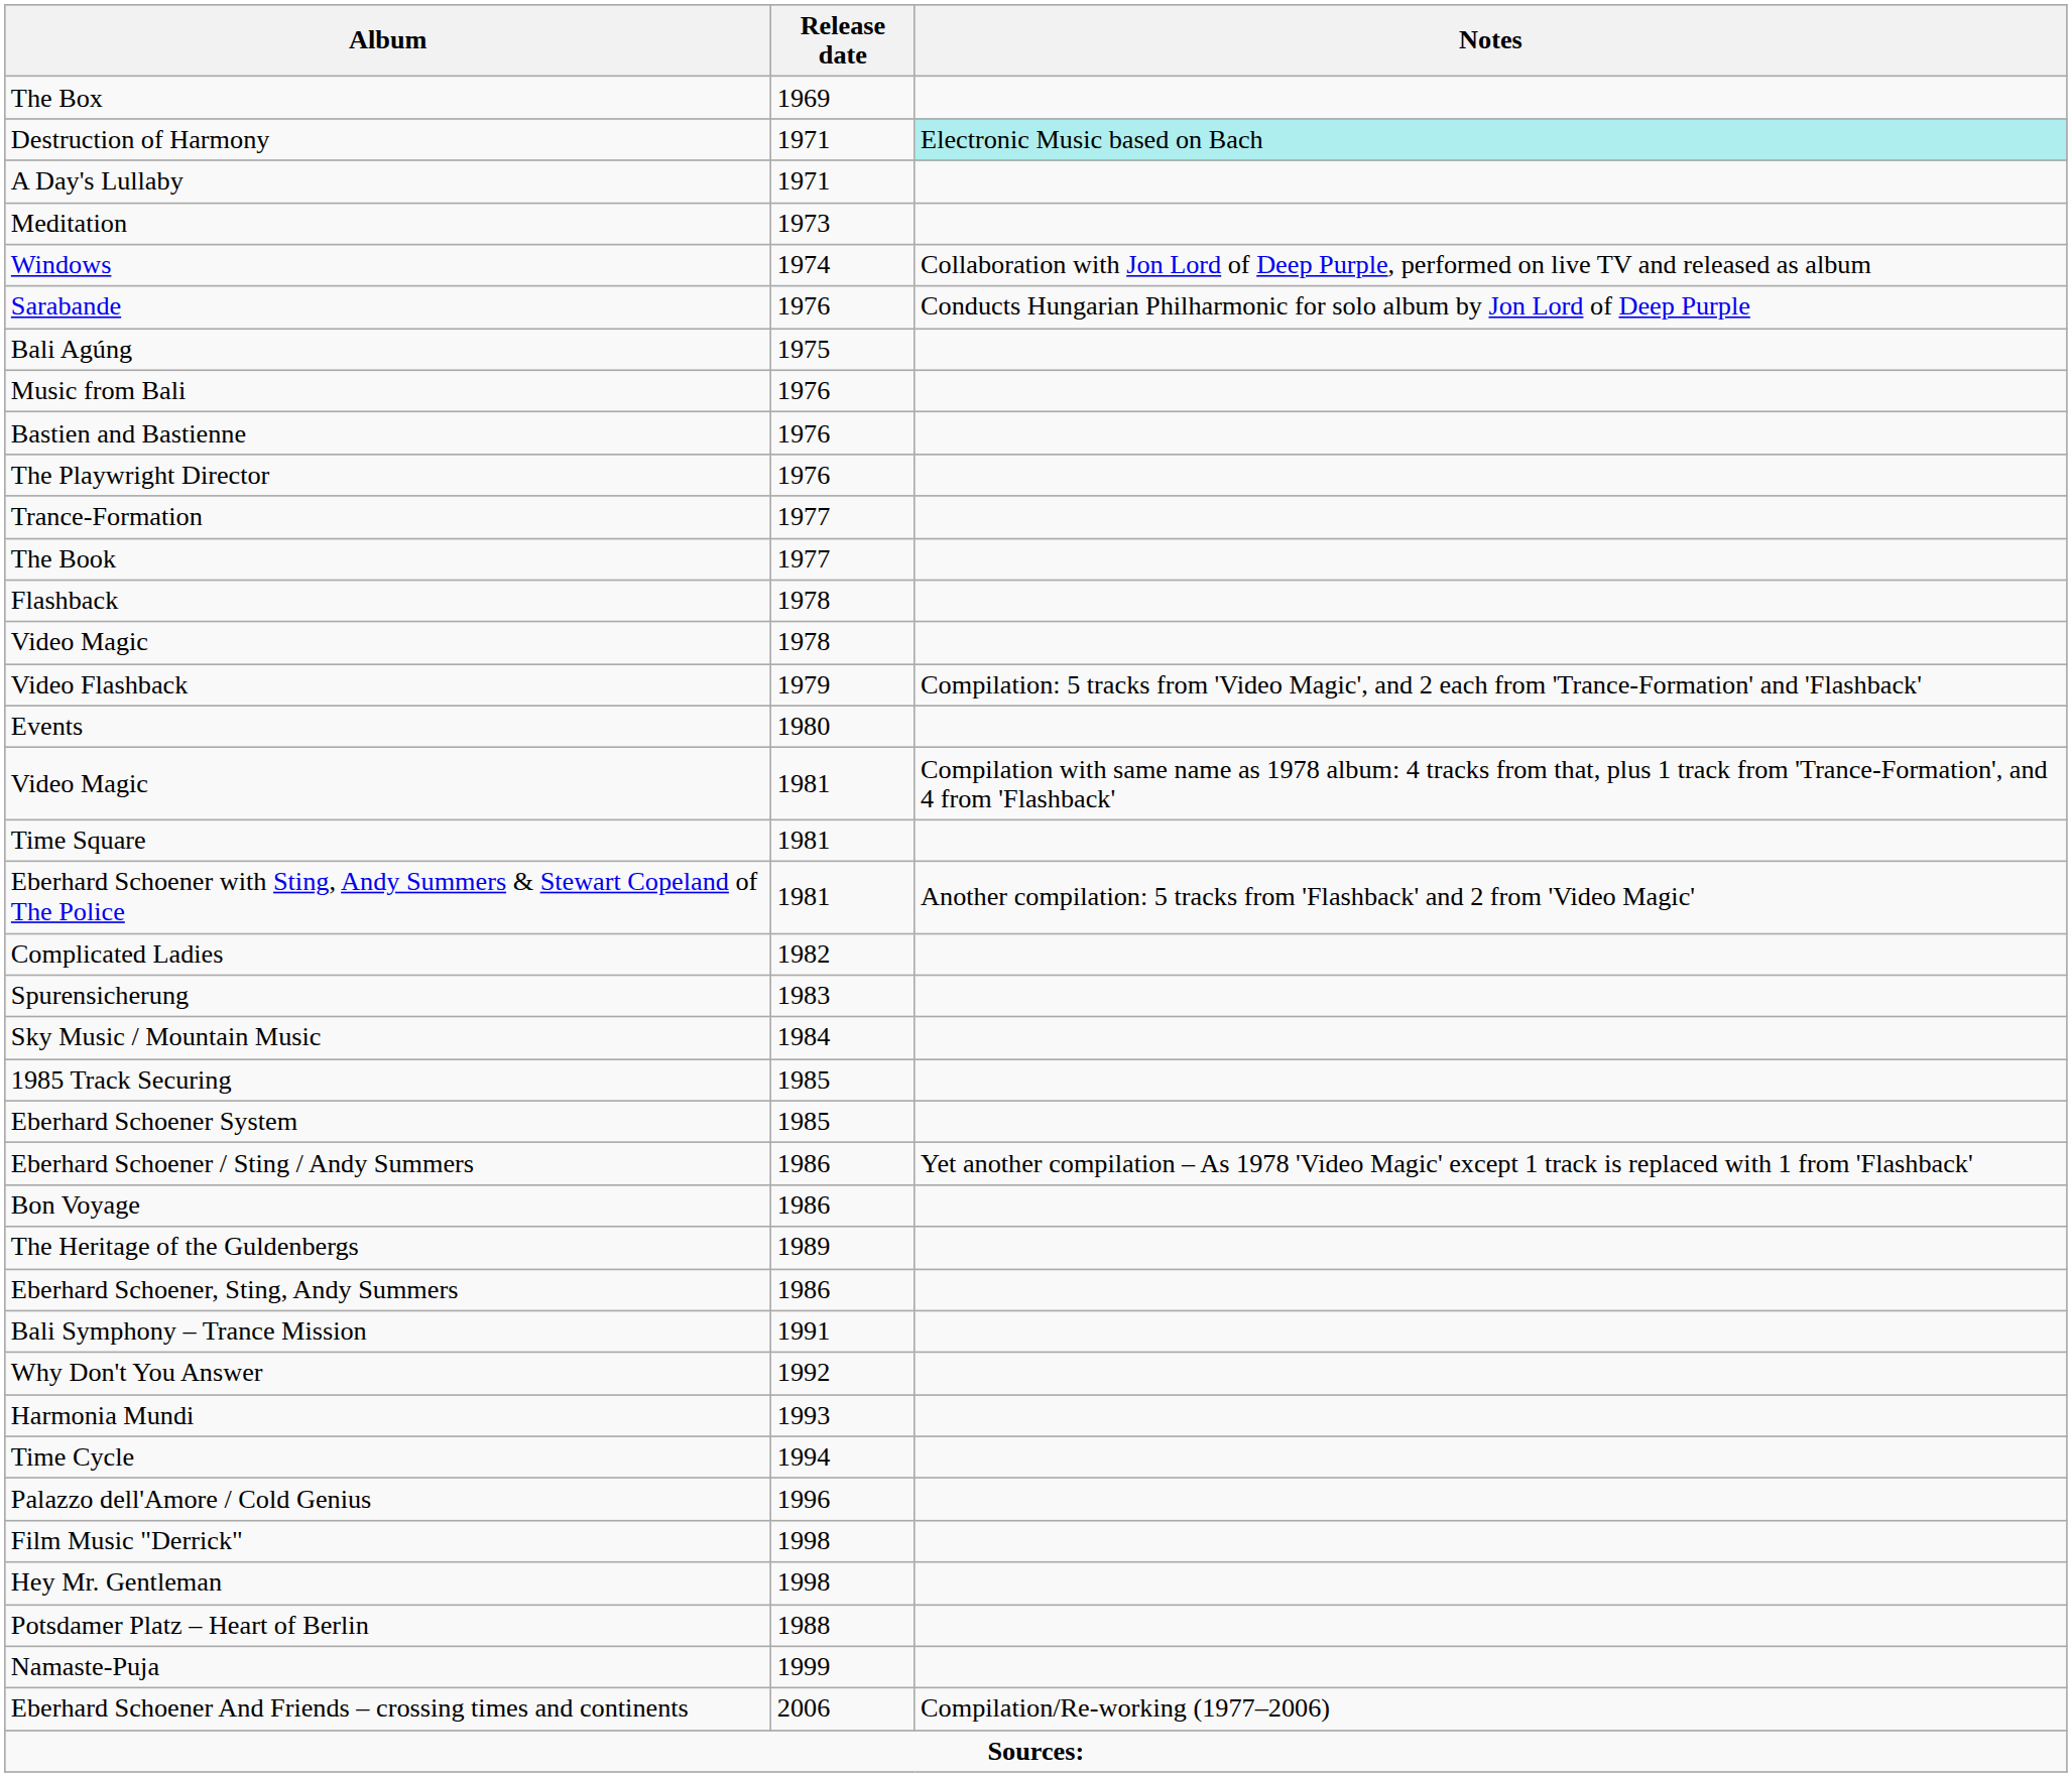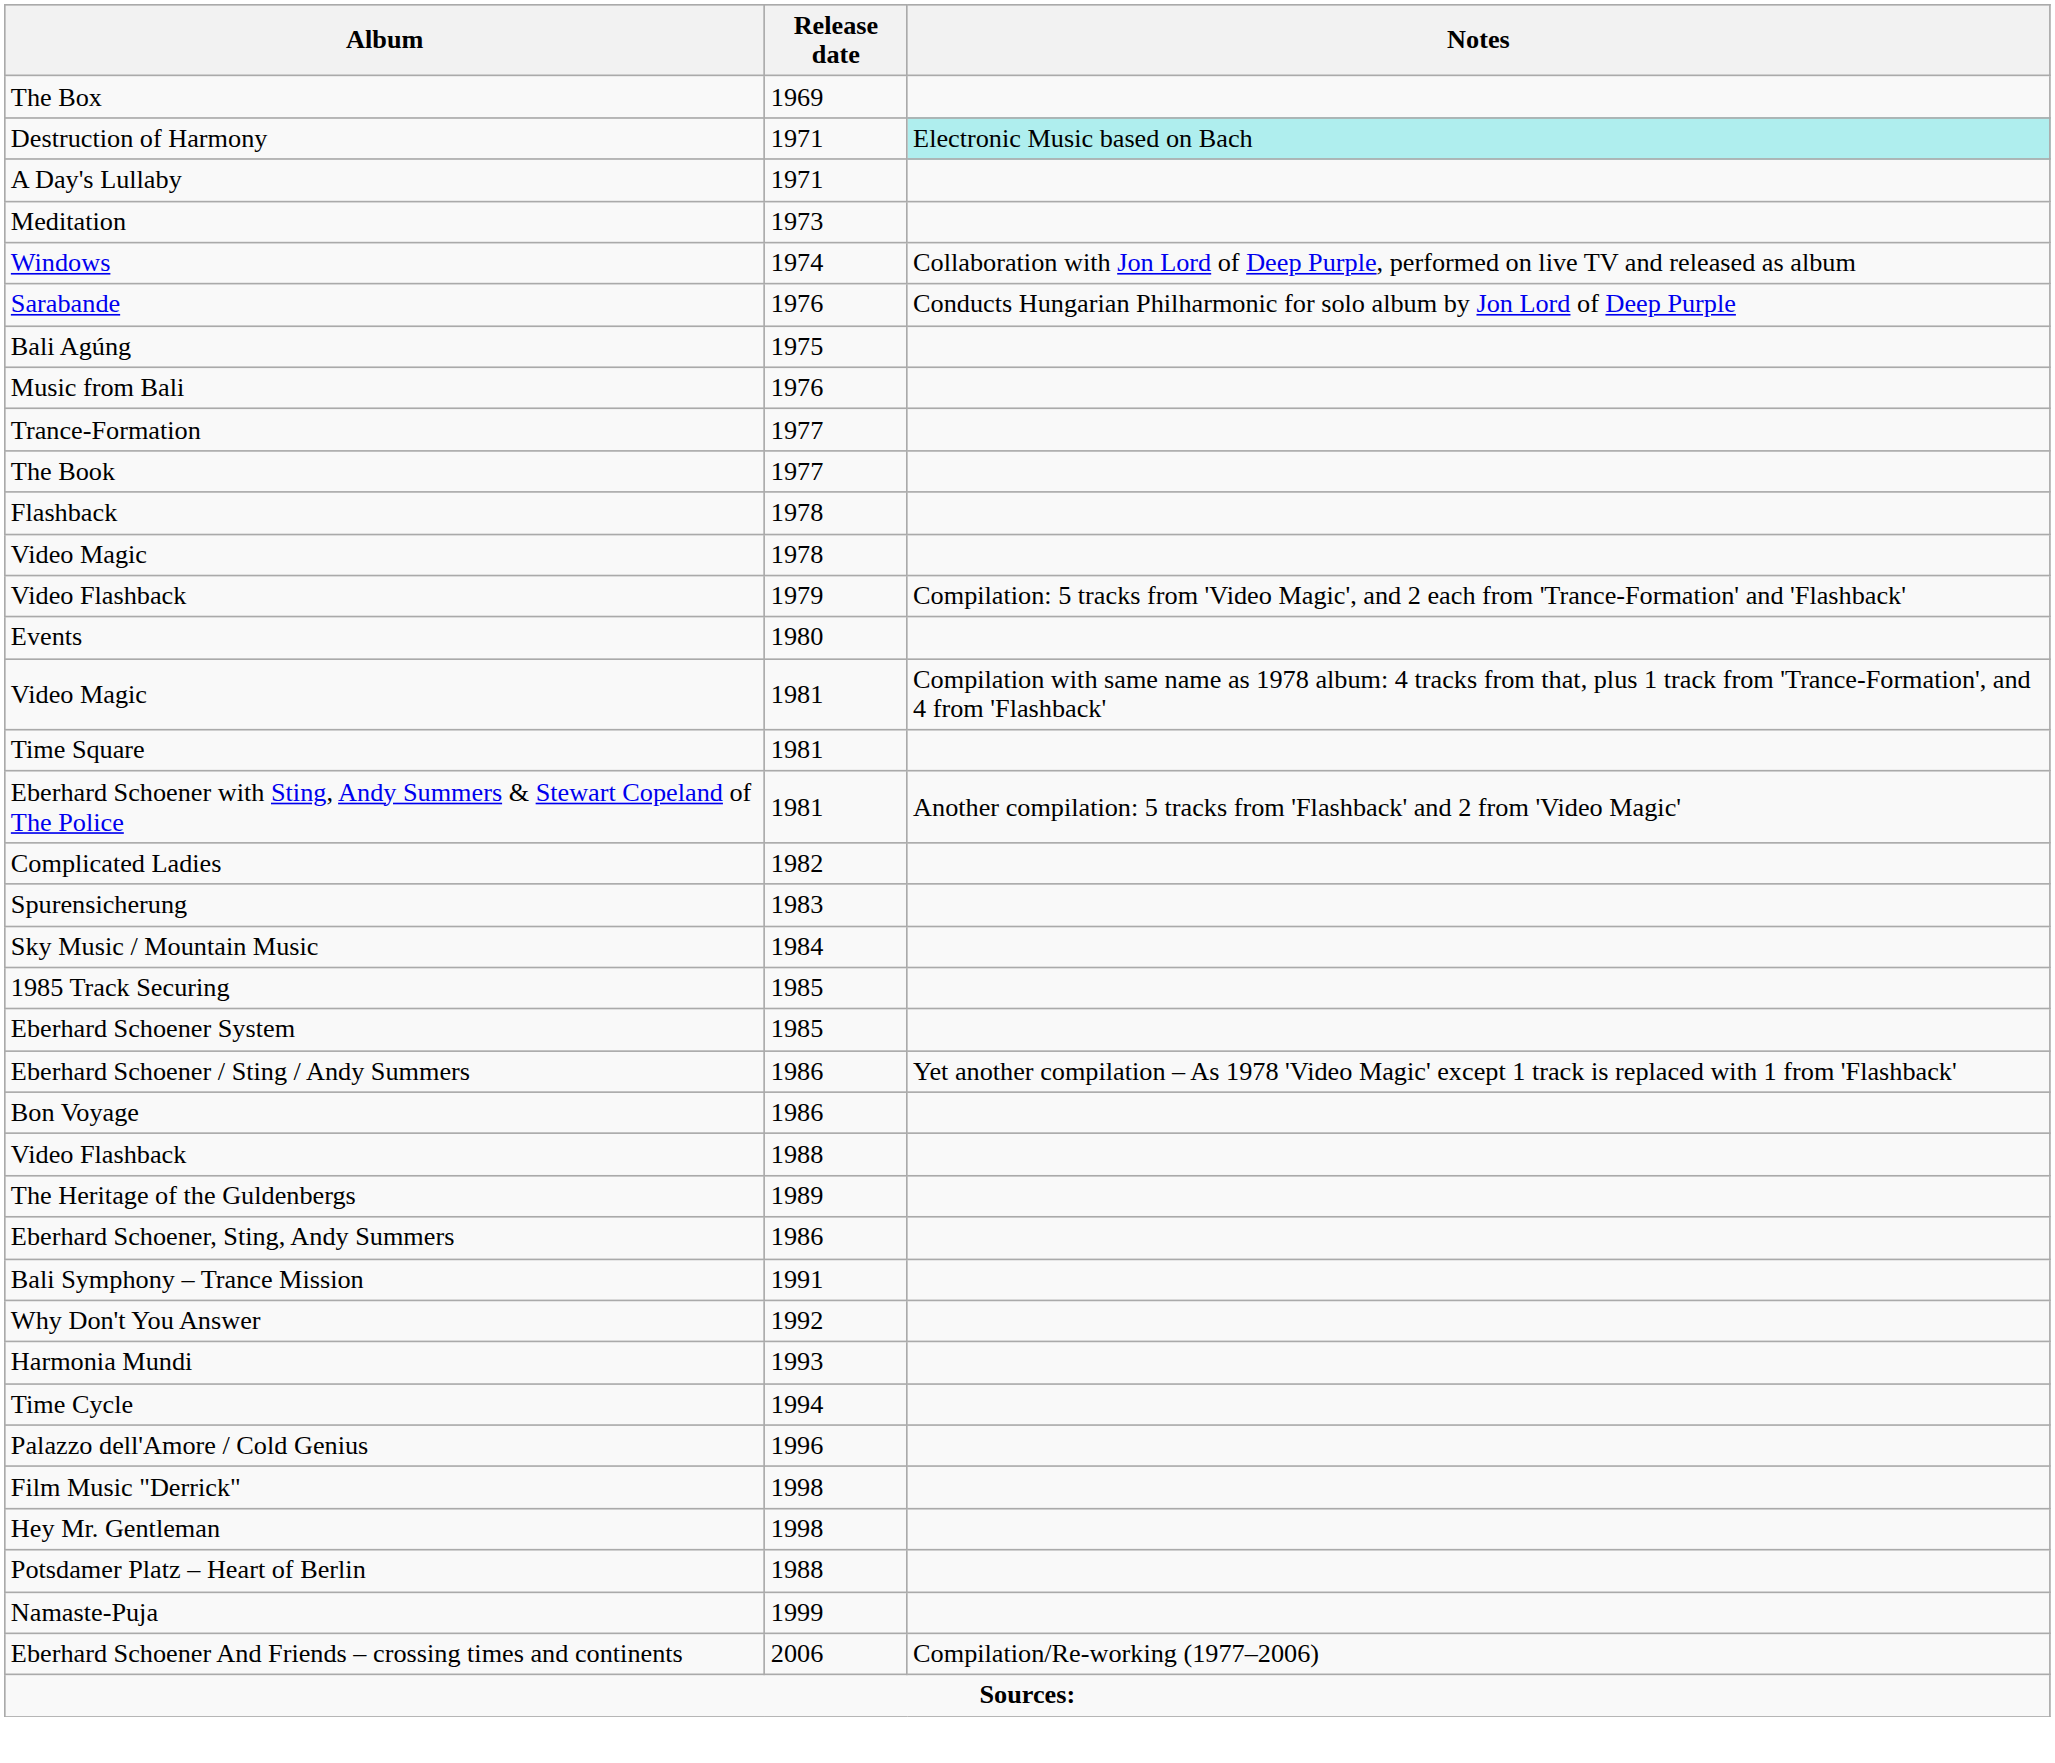 <table class="wikitable">
 <tr>
 <th>Album</th>
 <th>Release date</th>
 <th>Notes</th>
 </tr>
 <tr>
 <td>The Box</td>
 <td>1969</td>
 <td></td>
 </tr>
 <tr>
 <td>Destruction of Harmony</td>
 <td>1971</td>
 <td style="background: paleturquoise;">Electronic Music based on Bach</td>
 </tr>
 <tr>
 <td>A Day's Lullaby</td>
 <td>1971</td>
 <td></td>
 </tr>
 <tr>
 <td>Meditation</td>
 <td>1973</td>
 <td></td>
 </tr>
 <tr>
 <td><a href='#'>Windows</a></td>
 <td>1974</td>
 <td>Collaboration with <a href='#'>Jon Lord</a> of <a href='#'>Deep Purple</a>, performed on live TV and released as album</td>
 </tr>
 <tr>
 <td><a href='#'>Sarabande</a></td>
 <td>1976</td>
 <td>Conducts Hungarian Philharmonic for solo album by <a href='#'>Jon Lord</a> of <a href='#'>Deep Purple</a></td>
 </tr>
 <tr>
 <td>Bali Agúng</td>
 <td>1975</td>
 <td></td>
 </tr>
 <tr>
 <td>Music from Bali</td>
-<td>1976</td>
-<td></td>
-</tr>
-<tr>
-<td>Bastien and Bastienne</td>
-<td>1976</td>
-<td></td>
-</tr>
-<tr>
-<td>The Playwright Director</td>
 <td>1976</td>
 <td></td>
 </tr>
 <tr>
 <td>Trance-Formation</td>
 <td>1977</td>
 <td></td>
 </tr>
 <tr>
 <td>The Book</td>
 <td>1977</td>
 <td></td>
 </tr>
 <tr>
 <td>Flashback</td>
 <td>1978</td>
 <td></td>
 </tr>
 <tr>
 <td>Video Magic</td>
 <td>1978</td>
 <td></td>
 </tr>
 <tr>
 <td>Video Flashback</td>
 <td>1979</td>
 <td>Compilation: 5 tracks from 'Video Magic', and 2 each from 'Trance-Formation' and 'Flashback'</td>
 </tr>
 <tr>
 <td>Events</td>
 <td>1980</td>
 <td></td>
 </tr>
 <tr>
 <td>Video Magic</td>
 <td>1981</td>
 <td>Compilation with same name as 1978 album: 4 tracks from that, plus 1 track from 'Trance-Formation', and 4 from 'Flashback'</td>
 </tr>
 <tr>
 <td>Time Square</td>
 <td>1981</td>
 <td></td>
 </tr>
 <tr>
 <td>Eberhard Schoener with <a href='#'>Sting</a>, <a href='#'>Andy Summers</a> & <a href='#'>Stewart Copeland</a> of <a href='#'>The Police</a></td>
 <td>1981</td>
 <td>Another compilation: 5 tracks from 'Flashback' and 2 from 'Video Magic'</td>
 </tr>
 <tr>
 <td>Complicated Ladies</td>
 <td>1982</td>
 <td></td>
 </tr>
 <tr>
 <td>Spurensicherung</td>
 <td>1983</td>
 <td></td>
 </tr>
 <tr>
 <td>Sky Music / Mountain Music</td>
 <td>1984</td>
 <td></td>
 </tr>
 <tr>
 <td>1985 Track Securing</td>
 <td>1985</td>
 <td></td>
 </tr>
 <tr>
 <td>Eberhard Schoener System</td>
 <td>1985</td>
 <td></td>
 </tr>
 <tr>
 <td>Eberhard Schoener / Sting / Andy Summers</td>
 <td>1986</td>
 <td>Yet another compilation – As 1978 'Video Magic' except 1 track is replaced with 1 from 'Flashback'</td>
 </tr>
 <tr>
 <td>Bon Voyage</td>
 <td>1986</td>
 <td></td>
 </tr>
 <tr>
+<td>Video Flashback</td>
+<td>1988</td>
+<td></td>
+</tr>
+<tr>
 <td>The Heritage of the Guldenbergs</td>
 <td>1989</td>
 <td></td>
 </tr>
 <tr>
 <td>Eberhard Schoener, Sting, Andy Summers</td>
 <td>1986</td>
 <td></td>
 </tr>
 <tr>
 <td>Bali Symphony – Trance Mission</td>
 <td>1991</td>
 <td></td>
 </tr>
 <tr>
 <td>Why Don't You Answer</td>
 <td>1992</td>
 <td></td>
 </tr>
 <tr>
 <td>Harmonia Mundi</td>
 <td>1993</td>
 <td></td>
 </tr>
 <tr>
 <td>Time Cycle</td>
 <td>1994</td>
 <td></td>
 </tr>
 <tr>
 <td>Palazzo dell'Amore / Cold Genius</td>
 <td>1996</td>
 <td></td>
 </tr>
 <tr>
 <td>Film Music "Derrick"</td>
 <td>1998</td>
 <td></td>
 </tr>
 <tr>
 <td>Hey Mr. Gentleman</td>
 <td>1998</td>
 <td></td>
 </tr>
 <tr>
 <td>Potsdamer Platz – Heart of Berlin</td>
 <td>1988</td>
 <td></td>
 </tr>
 <tr>
 <td>Namaste-Puja</td>
 <td>1999</td>
 <td></td>
 </tr>
 <tr>
 <td>Eberhard Schoener And Friends – crossing times and continents</td>
 <td>2006</td>
 <td>Compilation/Re-working (1977–2006)</td>
 </tr>
 <tr>
 <td colspan="3" style="text-align: center;"><strong>Sources:</strong></td>
 </tr>
 </table>
